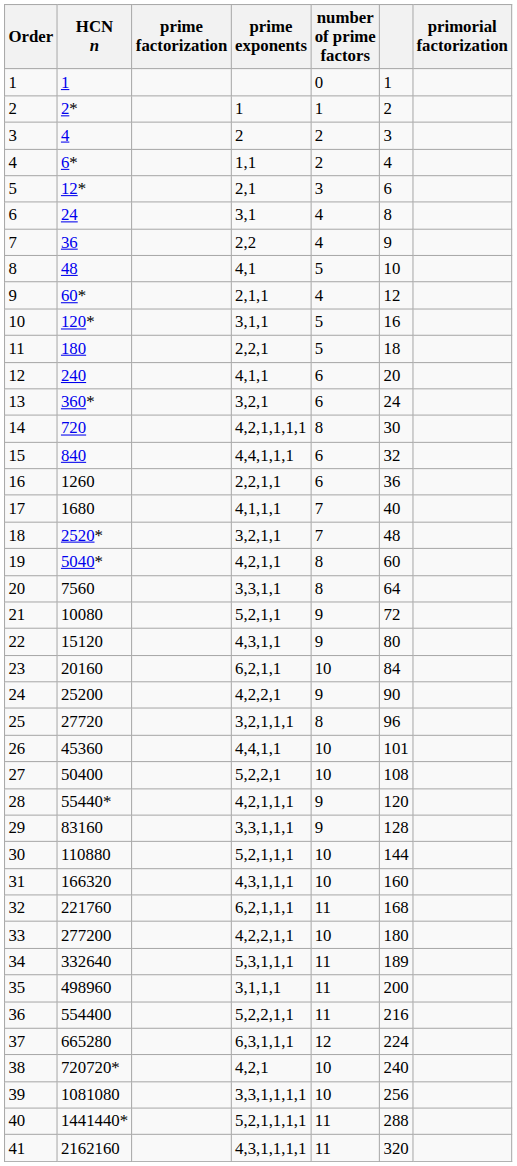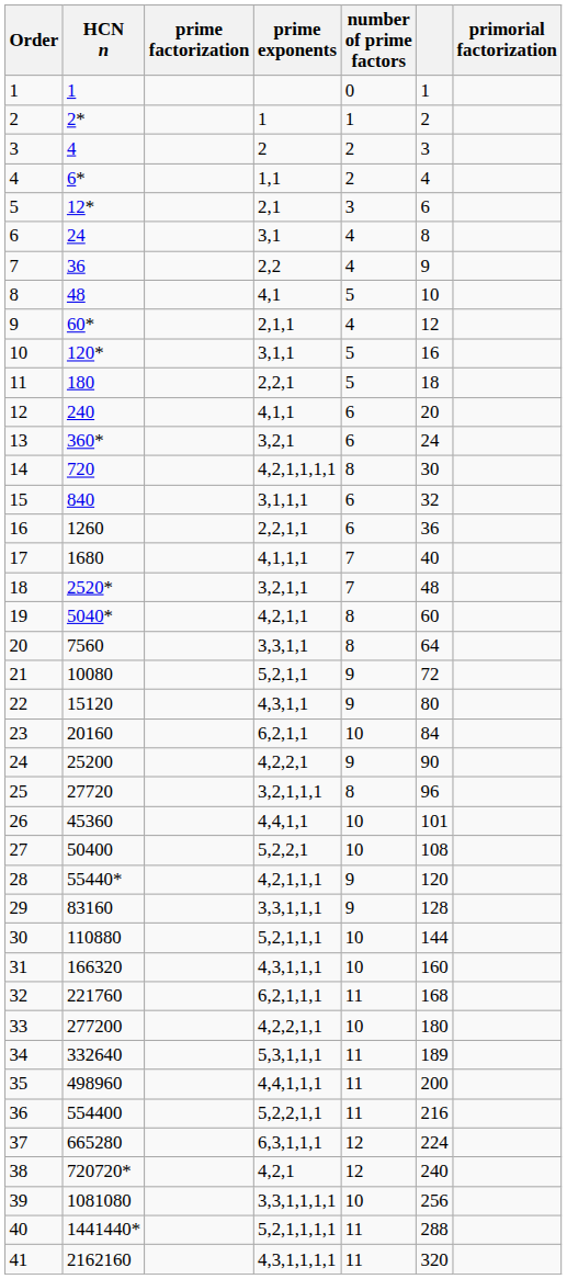 <table class="wikitable" style="text-align:left">
 <tr>
 <th>Order</th>
 <th>HCN<br><em>n</em></th>
 <th>prime<br> factorization</th>
 <th>prime<br>exponents</th>
 <th>number<br>of prime<br>factors</th>
 <th></th>
 <th>primorial<br> factorization</th>
 </tr>
 <tr>
 <td>1</td>
 <td><a href='#'>1</a></td>
 <td></td>
 <td></td>
 <td>0</td>
 <td>1</td>
 <td></td>
 </tr>
 <tr>
 <td>2</td>
 <td><a href='#'>2</a>*</td>
 <td></td>
 <td>1</td>
 <td>1</td>
 <td>2</td>
 <td></td>
 </tr>
 <tr>
 <td>3</td>
 <td><a href='#'>4</a></td>
 <td></td>
 <td>2</td>
 <td>2</td>
 <td>3</td>
 <td></td>
 </tr>
 <tr>
 <td>4</td>
 <td><a href='#'>6</a>*</td>
 <td></td>
 <td>1,1</td>
 <td>2</td>
 <td>4</td>
 <td></td>
 </tr>
 <tr>
 <td>5</td>
 <td><a href='#'>12</a>*</td>
 <td></td>
 <td>2,1</td>
 <td>3</td>
 <td>6</td>
 <td></td>
 </tr>
 <tr>
 <td>6</td>
 <td><a href='#'>24</a></td>
 <td></td>
 <td>3,1</td>
 <td>4</td>
 <td>8</td>
 <td></td>
 </tr>
 <tr>
 <td>7</td>
 <td><a href='#'>36</a></td>
 <td></td>
 <td>2,2</td>
 <td>4</td>
 <td>9</td>
 <td></td>
 </tr>
 <tr>
 <td>8</td>
 <td><a href='#'>48</a></td>
 <td></td>
 <td>4,1</td>
 <td>5</td>
 <td>10</td>
 <td></td>
 </tr>
 <tr>
 <td>9</td>
 <td><a href='#'>60</a>*</td>
 <td></td>
 <td>2,1,1</td>
 <td>4</td>
 <td>12</td>
 <td></td>
 </tr>
 <tr>
 <td>10</td>
 <td><a href='#'>120</a>*</td>
 <td></td>
 <td>3,1,1</td>
 <td>5</td>
 <td>16</td>
 <td></td>
 </tr>
 <tr>
 <td>11</td>
 <td><a href='#'>180</a></td>
 <td></td>
 <td>2,2,1</td>
 <td>5</td>
 <td>18</td>
 <td></td>
 </tr>
 <tr>
 <td>12</td>
 <td><a href='#'>240</a></td>
 <td></td>
 <td>4,1,1</td>
 <td>6</td>
 <td>20</td>
 <td></td>
 </tr>
 <tr>
 <td>13</td>
 <td><a href='#'>360</a>*</td>
 <td></td>
 <td>3,2,1</td>
 <td>6</td>
 <td>24</td>
 <td></td>
 </tr>
 <tr>
 <td>14</td>
 <td><a href='#'>720</a></td>
 <td></td>
 <td>4,2,1,1,1,1</td>
 <td>8</td>
 <td>30</td>
 <td></td>
 </tr>
 <tr>
 <td>15</td>
 <td><a href='#'>840</a></td>
 <td></td>
-<td>4,4,1,1,1</td>
+<td>3,1,1,1</td>
 <td>6</td>
 <td>32</td>
 <td></td>
 </tr>
 <tr>
 <td>16</td>
 <td>1260</td>
 <td></td>
 <td>2,2,1,1</td>
 <td>6</td>
 <td>36</td>
 <td></td>
 </tr>
 <tr>
 <td>17</td>
 <td>1680</td>
 <td></td>
 <td>4,1,1,1</td>
 <td>7</td>
 <td>40</td>
 <td></td>
 </tr>
 <tr>
 <td>18</td>
 <td><a href='#'>2520</a>*</td>
 <td></td>
 <td>3,2,1,1</td>
 <td>7</td>
 <td>48</td>
 <td></td>
 </tr>
 <tr>
 <td>19</td>
 <td><a href='#'>5040</a>*</td>
 <td></td>
 <td>4,2,1,1</td>
 <td>8</td>
 <td>60</td>
 <td></td>
 </tr>
 <tr>
 <td>20</td>
 <td>7560</td>
 <td></td>
 <td>3,3,1,1</td>
 <td>8</td>
 <td>64</td>
 <td></td>
 </tr>
 <tr>
 <td>21</td>
 <td>10080</td>
 <td></td>
 <td>5,2,1,1</td>
 <td>9</td>
 <td>72</td>
 <td></td>
 </tr>
 <tr>
 <td>22</td>
 <td>15120</td>
 <td></td>
 <td>4,3,1,1</td>
 <td>9</td>
 <td>80</td>
 <td></td>
 </tr>
 <tr>
 <td>23</td>
 <td>20160</td>
 <td></td>
 <td>6,2,1,1</td>
 <td>10</td>
 <td>84</td>
 <td></td>
 </tr>
 <tr>
 <td>24</td>
 <td>25200</td>
 <td></td>
 <td>4,2,2,1</td>
 <td>9</td>
 <td>90</td>
 <td></td>
 </tr>
 <tr>
 <td>25</td>
 <td>27720</td>
 <td></td>
 <td>3,2,1,1,1</td>
 <td>8</td>
 <td>96</td>
 <td></td>
 </tr>
 <tr>
 <td>26</td>
 <td>45360</td>
 <td></td>
 <td>4,4,1,1</td>
 <td>10</td>
 <td>101</td>
 <td></td>
 </tr>
 <tr>
 <td>27</td>
 <td>50400</td>
 <td></td>
 <td>5,2,2,1</td>
 <td>10</td>
 <td>108</td>
 <td></td>
 </tr>
 <tr>
 <td>28</td>
 <td>55440*</td>
 <td></td>
 <td>4,2,1,1,1</td>
 <td>9</td>
 <td>120</td>
 <td></td>
 </tr>
 <tr>
 <td>29</td>
 <td>83160</td>
 <td></td>
 <td>3,3,1,1,1</td>
 <td>9</td>
 <td>128</td>
 <td></td>
 </tr>
 <tr>
 <td>30</td>
 <td>110880</td>
 <td></td>
 <td>5,2,1,1,1</td>
 <td>10</td>
 <td>144</td>
 <td></td>
 </tr>
 <tr>
 <td>31</td>
 <td>166320</td>
 <td></td>
 <td>4,3,1,1,1</td>
 <td>10</td>
 <td>160</td>
 <td></td>
 </tr>
 <tr>
 <td>32</td>
 <td>221760</td>
 <td></td>
 <td>6,2,1,1,1</td>
 <td>11</td>
 <td>168</td>
 <td></td>
 </tr>
 <tr>
 <td>33</td>
 <td>277200</td>
 <td></td>
 <td>4,2,2,1,1</td>
 <td>10</td>
 <td>180</td>
 <td></td>
 </tr>
 <tr>
 <td>34</td>
 <td>332640</td>
 <td></td>
 <td>5,3,1,1,1</td>
 <td>11</td>
 <td>189</td>
 <td></td>
 </tr>
 <tr>
 <td>35</td>
 <td>498960</td>
 <td></td>
-<td>3,1,1,1</td>
+<td>4,4,1,1,1</td>
 <td>11</td>
 <td>200</td>
 <td></td>
 </tr>
 <tr>
 <td>36</td>
 <td>554400</td>
 <td></td>
 <td>5,2,2,1,1</td>
 <td>11</td>
 <td>216</td>
 <td></td>
 </tr>
 <tr>
 <td>37</td>
 <td>665280</td>
 <td></td>
 <td>6,3,1,1,1</td>
 <td>12</td>
 <td>224</td>
 <td></td>
 </tr>
 <tr>
 <td>38</td>
 <td>720720*</td>
 <td></td>
 <td>4,2,1</td>
-<td>10</td>
+<td>12</td>
 <td>240</td>
 <td></td>
 </tr>
 <tr>
 <td>39</td>
 <td>1081080</td>
 <td></td>
 <td>3,3,1,1,1,1</td>
 <td>10</td>
 <td>256</td>
 <td></td>
 </tr>
 <tr>
 <td>40</td>
 <td>1441440*</td>
 <td></td>
 <td>5,2,1,1,1,1</td>
 <td>11</td>
 <td>288</td>
 <td></td>
 </tr>
 <tr>
 <td>41</td>
 <td>2162160</td>
 <td></td>
 <td>4,3,1,1,1,1</td>
 <td>11</td>
 <td>320</td>
 <td></td>
 </tr>
 </table>
